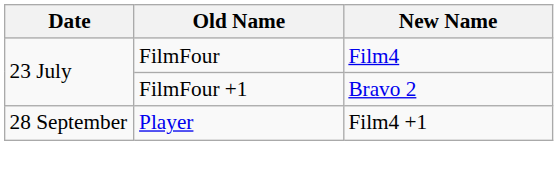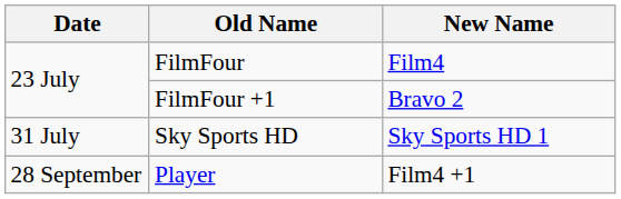 <table class="wikitable">
 <tr>
 <th width=90>Date</th>
 <th width=150>Old Name</th>
 <th width=150>New Name</th>
 </tr>
 <tr>
 <td rowspan=2>23 July</td>
 <td>FilmFour</td>
 <td><a href='#'>Film4</a></td>
 </tr>
 <tr>
 <td>FilmFour +1</td>
 <td><a href='#'>Bravo 2</a></td>
 </tr>
 <tr>
+<td>31 July</td>
+<td>Sky Sports HD</td>
+<td><a href='#'>Sky Sports HD 1</a></td>
+</tr>
+<tr>
 <td>28 September</td>
 <td><a href='#'>Player</a></td>
 <td>Film4 +1</td>
 </tr>
 </table>
